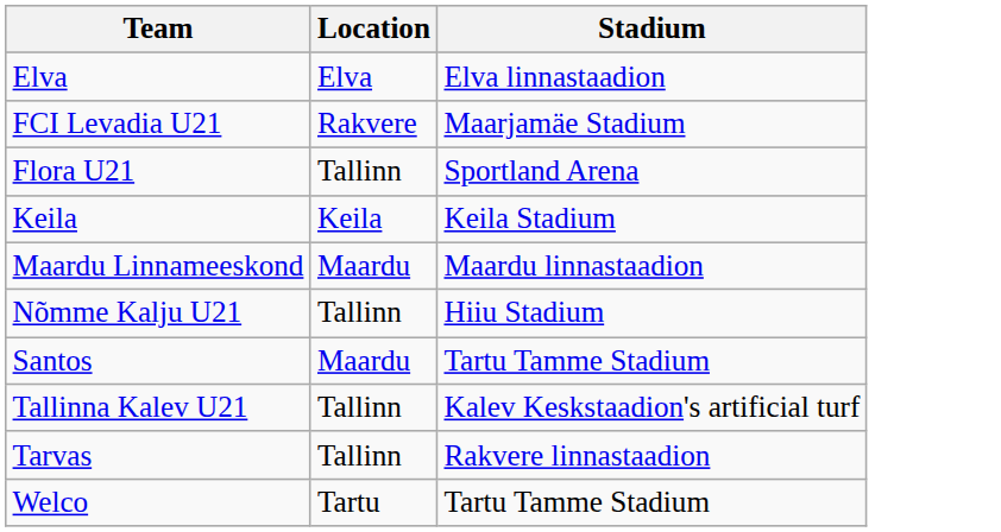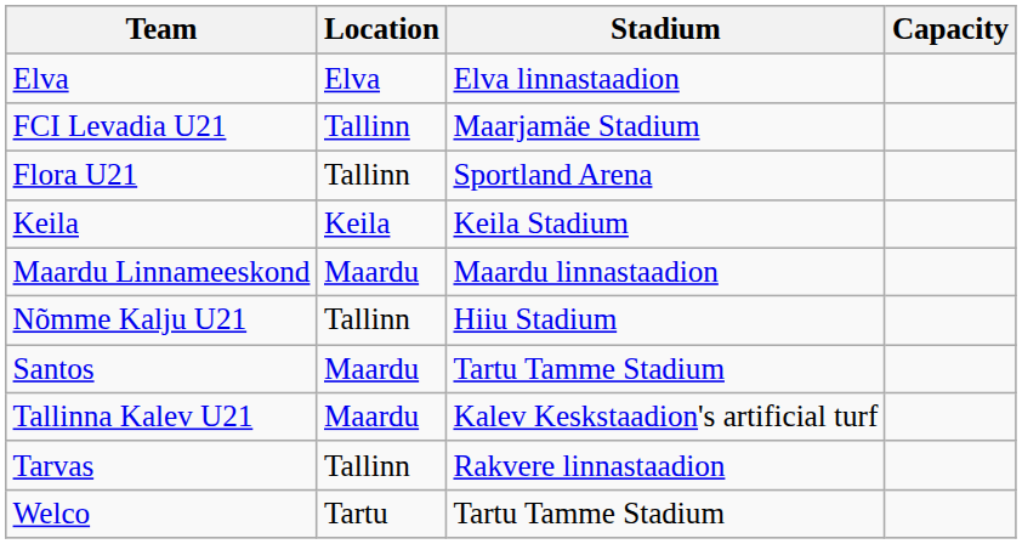 <table class="wikitable sortable">
 <tr>
 <th>Team</th>
 <th>Location</th>
 <th>Stadium</th>
+<th>Capacity</th>
 </tr>
 <tr>
 <td><a href='#'>Elva</a></td>
 <td><a href='#'>Elva</a></td>
 <td><a href='#'>Elva linnastaadion</a></td>
+<td align=center></td>
 </tr>
 <tr>
 <td><a href='#'>FCI Levadia U21</a></td>
-<td><a href='#'>Rakvere</a></td>
+<td><a href='#'>Tallinn</a></td>
 <td><a href='#'>Maarjamäe Stadium</a></td>
+<td align="center"></td>
 </tr>
 <tr>
 <td><a href='#'>Flora U21</a></td>
 <td>Tallinn</td>
 <td><a href='#'>Sportland Arena</a></td>
+<td align=center></td>
 </tr>
 <tr>
 <td><a href='#'>Keila</a></td>
 <td><a href='#'>Keila</a></td>
 <td><a href='#'>Keila Stadium</a></td>
+<td align=center></td>
 </tr>
 <tr>
 <td><a href='#'>Maardu Linnameeskond</a></td>
 <td><a href='#'>Maardu</a></td>
 <td><a href='#'>Maardu linnastaadion</a></td>
+<td align=center></td>
 </tr>
 <tr>
 <td><a href='#'>Nõmme Kalju U21</a></td>
 <td>Tallinn</td>
 <td><a href='#'>Hiiu Stadium</a></td>
+<td align=center></td>
 </tr>
 <tr>
 <td><a href='#'>Santos</a></td>
 <td><a href='#'>Maardu</a></td>
 <td><a href='#'>Tartu Tamme Stadium</a></td>
+<td align=center></td>
 </tr>
 <tr>
 <td><a href='#'>Tallinna Kalev U21</a></td>
-<td>Tallinn</td>
+<td><a href='#'>Maardu</a></td>
 <td><a href='#'>Kalev Keskstaadion</a>'s artificial turf</td>
+<td align=center></td>
 </tr>
 <tr>
 <td><a href='#'>Tarvas</a></td>
 <td>Tallinn</td>
 <td><a href='#'>Rakvere linnastaadion</a></td>
+<td align=center></td>
 </tr>
 <tr>
 <td><a href='#'>Welco</a></td>
 <td>Tartu</td>
 <td>Tartu Tamme Stadium</td>
+<td align="center"></td>
 </tr>
 </table>
